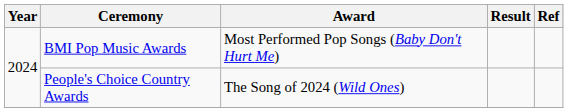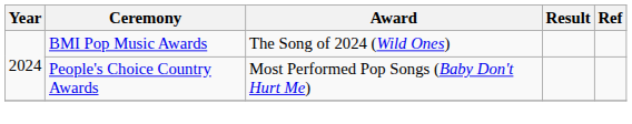 <table class="wikitable">
 <tr style="background:#ccc; text-align:center;">
 <th scope="col">Year</th>
 <th scope="col">Ceremony</th>
 <th scope="col">Award</th>
 <th scope="col">Result</th>
 <th>Ref</th>
 </tr>
 <tr>
 <td rowspan="2">2024</td>
 <td><a href='#'>BMI Pop Music Awards</a></td>
-<td>Most Performed Pop Songs (<em><a href='#'>Baby Don't Hurt Me</a></em>)</td>
+<td>The Song of 2024 (<em><a href='#'>Wild Ones</a></em>)</td>
 <td></td>
 <td style="text-align:center;"></td>
 </tr>
 <tr>
 <td><a href='#'>People's Choice Country Awards</a></td>
-<td>The Song of 2024 (<em><a href='#'>Wild Ones</a></em>)</td>
+<td>Most Performed Pop Songs (<em><a href='#'>Baby Don't Hurt Me</a></em>)</td>
 <td></td>
 <td style="text-align:center;"></td>
 </tr>
 <tr>
 </tr>
 </table>
